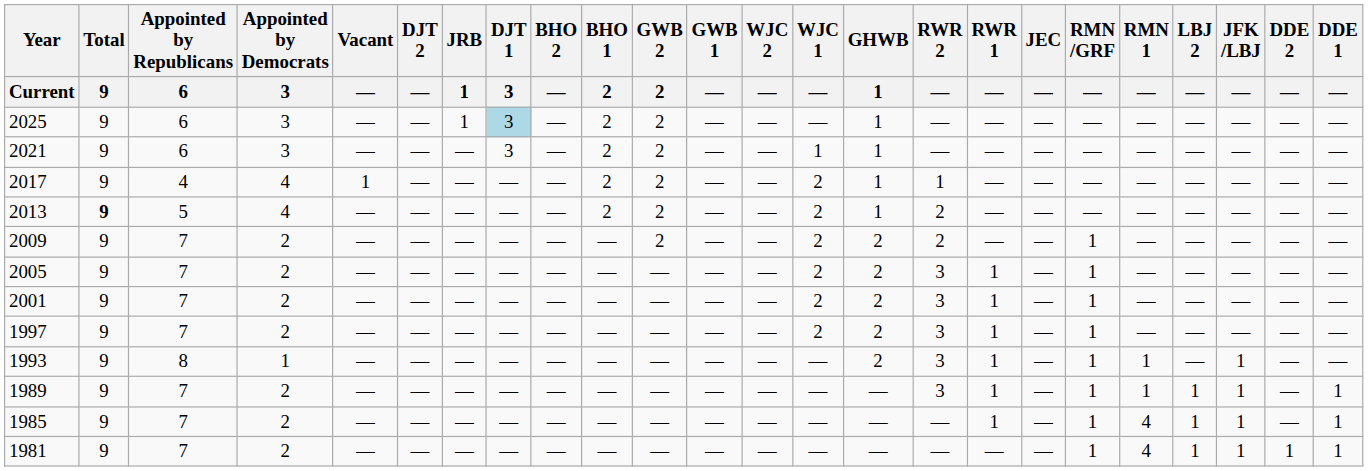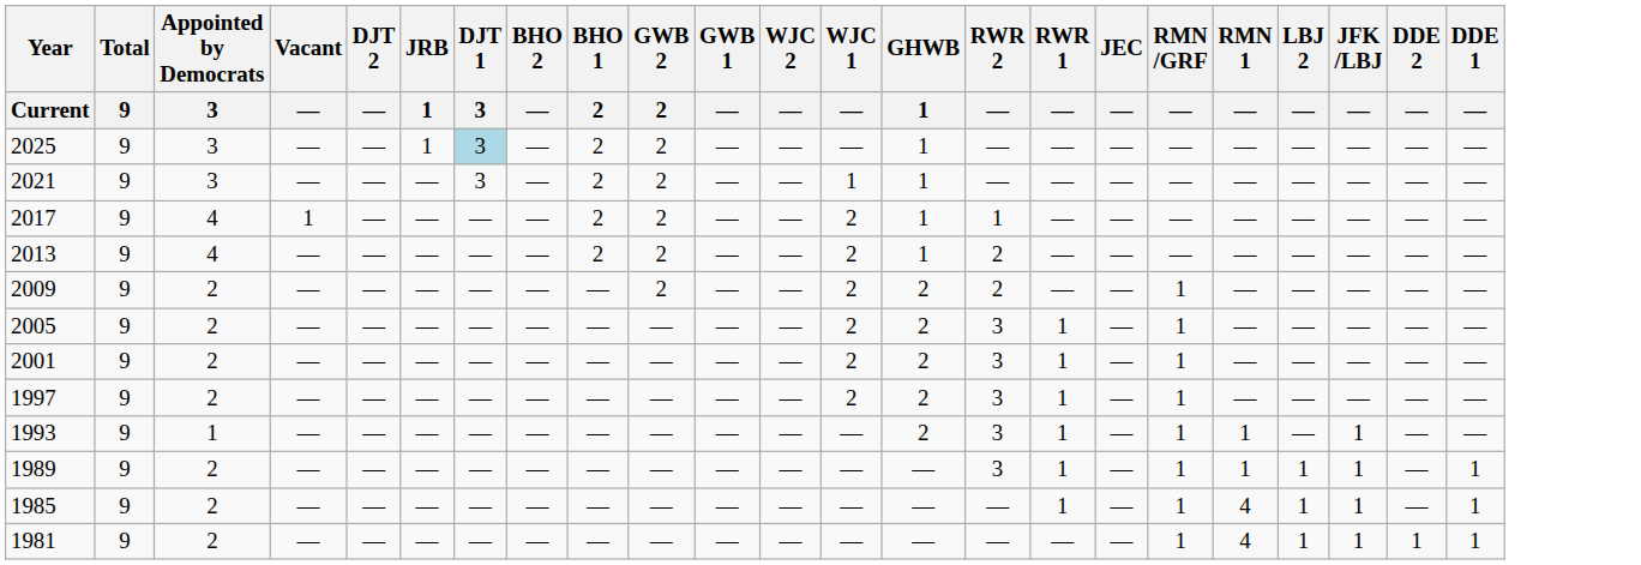 <table class="wikitable" style="text-align:center;">
 <tr>
 <th>Year</th>
 <th>Total</th>
-<th>Appointed<br>by<br>Republicans</th>
 <th>Appointed<br>by<br>Democrats</th>
 <th>Vacant</th>
 <th>DJT<br>2</th>
 <th>JRB</th>
 <th>DJT<br>1</th>
 <th>BHO<br>2</th>
 <th>BHO<br>1</th>
 <th>GWB<br>2</th>
 <th>GWB<br>1</th>
 <th>WJC<br>2</th>
 <th>WJC<br>1</th>
 <th>GHWB</th>
 <th>RWR<br>2</th>
 <th>RWR<br>1</th>
 <th>JEC</th>
 <th>RMN<br>/GRF</th>
 <th>RMN<br>1</th>
 <th>LBJ<br>2</th>
 <th>JFK<br>/LBJ</th>
 <th>DDE<br>2</th>
 <th>DDE<br>1</th>
 </tr>
 <tr>
 <th style="text-align:left;">Current</th>
 <th>9</th>
-<th>6</th>
 <th>3</th>
 <th>—</th>
 <th>—</th>
 <th>1</th>
 <th>3</th>
 <th>—</th>
 <th>2</th>
 <th>2</th>
 <th>—</th>
 <th>—</th>
 <th>—</th>
 <th>1</th>
 <th>—</th>
 <th>—</th>
 <th>—</th>
 <th>—</th>
 <th>—</th>
 <th>—</th>
 <th>—</th>
 <th>—</th>
 <th>—</th>
 </tr>
 <tr>
 <td style="text-align:left;">2025</td>
 <td>9</td>
-<td>6</td>
 <td>3</td>
 <td>—</td>
 <td>—</td>
 <td>1</td>
 <td style="background: lightblue;">3</td>
 <td>—</td>
 <td>2</td>
 <td>2</td>
 <td>—</td>
 <td>—</td>
 <td>—</td>
 <td>1</td>
 <td>—</td>
 <td>—</td>
 <td>—</td>
 <td>—</td>
 <td>—</td>
 <td>—</td>
 <td>—</td>
 <td>—</td>
 <td>—</td>
 </tr>
 <tr>
 <td style="text-align:left;">2021</td>
 <td>9</td>
-<td>6</td>
 <td>3</td>
 <td>—</td>
 <td>—</td>
 <td>—</td>
 <td>3</td>
 <td>—</td>
 <td>2</td>
 <td>2</td>
 <td>—</td>
 <td>—</td>
 <td>1</td>
 <td>1</td>
 <td>—</td>
 <td>—</td>
 <td>—</td>
 <td>—</td>
 <td>—</td>
 <td>—</td>
 <td>—</td>
 <td>—</td>
 <td>—</td>
 </tr>
 <tr>
 <td style="text-align:left;">2017</td>
 <td>9</td>
 <td>4</td>
-<td>4</td>
 <td>1</td>
 <td>—</td>
 <td>—</td>
 <td>—</td>
 <td>—</td>
 <td>2</td>
 <td>2</td>
 <td>—</td>
 <td>—</td>
 <td>2</td>
 <td>1</td>
 <td>1</td>
 <td>—</td>
 <td>—</td>
 <td>—</td>
 <td>—</td>
 <td>—</td>
 <td>—</td>
 <td>—</td>
 <td>—</td>
 </tr>
 <tr>
 <td style="text-align:left;">2013</td>
-<td><strong>9</strong></td>
-<td>5</td>
+<td>9</td>
 <td>4</td>
 <td>—</td>
 <td>—</td>
 <td>—</td>
 <td>—</td>
 <td>—</td>
 <td>2</td>
 <td>2</td>
 <td>—</td>
 <td>—</td>
 <td>2</td>
 <td>1</td>
 <td>2</td>
 <td>—</td>
 <td>—</td>
 <td>—</td>
 <td>—</td>
 <td>—</td>
 <td>—</td>
 <td>—</td>
 <td>—</td>
 </tr>
 <tr>
 <td style="text-align:left;">2009</td>
 <td>9</td>
-<td>7</td>
 <td>2</td>
 <td>—</td>
 <td>—</td>
 <td>—</td>
 <td>—</td>
 <td>—</td>
 <td>—</td>
 <td>2</td>
 <td>—</td>
 <td>—</td>
 <td>2</td>
 <td>2</td>
 <td>2</td>
 <td>—</td>
 <td>—</td>
 <td>1</td>
 <td>—</td>
 <td>—</td>
 <td>—</td>
 <td>—</td>
 <td>—</td>
 </tr>
 <tr>
 <td style="text-align:left;">2005</td>
 <td>9</td>
-<td>7</td>
 <td>2</td>
 <td>—</td>
 <td>—</td>
 <td>—</td>
 <td>—</td>
 <td>—</td>
 <td>—</td>
 <td>—</td>
 <td>—</td>
 <td>—</td>
 <td>2</td>
 <td>2</td>
 <td>3</td>
 <td>1</td>
 <td>—</td>
 <td>1</td>
 <td>—</td>
 <td>—</td>
 <td>—</td>
 <td>—</td>
 <td>—</td>
 </tr>
 <tr>
 <td style="text-align:left;">2001</td>
 <td>9</td>
-<td>7</td>
 <td>2</td>
 <td>—</td>
 <td>—</td>
 <td>—</td>
 <td>—</td>
 <td>—</td>
 <td>—</td>
 <td>—</td>
 <td>—</td>
 <td>—</td>
 <td>2</td>
 <td>2</td>
 <td>3</td>
 <td>1</td>
 <td>—</td>
 <td>1</td>
 <td>—</td>
 <td>—</td>
 <td>—</td>
 <td>—</td>
 <td>—</td>
 </tr>
 <tr>
 <td style="text-align:left;">1997</td>
 <td>9</td>
-<td>7</td>
 <td>2</td>
 <td>—</td>
 <td>—</td>
 <td>—</td>
 <td>—</td>
 <td>—</td>
 <td>—</td>
 <td>—</td>
 <td>—</td>
 <td>—</td>
 <td>2</td>
 <td>2</td>
 <td>3</td>
 <td>1</td>
 <td>—</td>
 <td>1</td>
 <td>—</td>
 <td>—</td>
 <td>—</td>
 <td>—</td>
 <td>—</td>
 </tr>
 <tr>
 <td style="text-align:left;">1993</td>
 <td>9</td>
-<td>8</td>
 <td>1</td>
 <td>—</td>
 <td>—</td>
 <td>—</td>
 <td>—</td>
 <td>—</td>
 <td>—</td>
 <td>—</td>
 <td>—</td>
 <td>—</td>
 <td>—</td>
 <td>2</td>
 <td>3</td>
 <td>1</td>
 <td>—</td>
 <td>1</td>
 <td>1</td>
 <td>—</td>
 <td>1</td>
 <td>—</td>
 <td>—</td>
 </tr>
 <tr>
 <td style="text-align:left;">1989</td>
 <td>9</td>
-<td>7</td>
 <td>2</td>
 <td>—</td>
 <td>—</td>
 <td>—</td>
 <td>—</td>
 <td>—</td>
 <td>—</td>
 <td>—</td>
 <td>—</td>
 <td>—</td>
 <td>—</td>
 <td>—</td>
 <td>3</td>
 <td>1</td>
 <td>—</td>
 <td>1</td>
 <td>1</td>
 <td>1</td>
 <td>1</td>
 <td>—</td>
 <td>1</td>
 </tr>
 <tr>
 <td style="text-align:left;">1985</td>
 <td>9</td>
-<td>7</td>
 <td>2</td>
 <td>—</td>
 <td>—</td>
 <td>—</td>
 <td>—</td>
 <td>—</td>
 <td>—</td>
 <td>—</td>
 <td>—</td>
 <td>—</td>
 <td>—</td>
 <td>—</td>
 <td>—</td>
 <td>1</td>
 <td>—</td>
 <td>1</td>
 <td>4</td>
 <td>1</td>
 <td>1</td>
 <td>—</td>
 <td>1</td>
 </tr>
 <tr>
 <td style="text-align:left;">1981</td>
 <td>9</td>
-<td>7</td>
 <td>2</td>
 <td>—</td>
 <td>—</td>
 <td>—</td>
 <td>—</td>
 <td>—</td>
 <td>—</td>
 <td>—</td>
 <td>—</td>
 <td>—</td>
 <td>—</td>
 <td>—</td>
 <td>—</td>
 <td>—</td>
 <td>—</td>
 <td>1</td>
 <td>4</td>
 <td>1</td>
 <td>1</td>
 <td>1</td>
 <td>1</td>
 </tr>
 </table>
